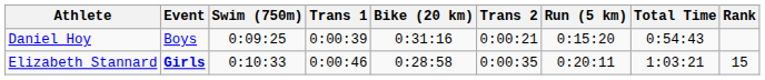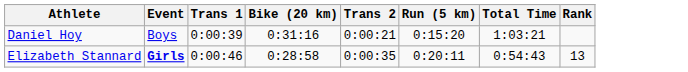 <table class="wikitable" style="font-size:90%;">
 <tr>
 <th>Athlete</th>
 <th>Event</th>
-<th>Swim (750m)</th>
 <th>Trans 1</th>
 <th>Bike (20 km)</th>
 <th>Trans 2</th>
 <th>Run (5 km)</th>
 <th>Total Time</th>
 <th>Rank</th>
 </tr>
 <tr align=center>
 <td align=left><a href='#'>Daniel Hoy</a></td>
 <td align=left><a href='#'>Boys</a></td>
-<td>0:09:25</td>
 <td>0:00:39</td>
 <td>0:31:16</td>
 <td>0:00:21</td>
 <td>0:15:20</td>
-<td>0:54:43</td>
+<td>1:03:21</td>
 <td></td>
 </tr>
 <tr align=center>
 <td align=left><a href='#'>Elizabeth Stannard</a></td>
 <td align=left><strong><a href='#'>Girls</a></strong></td>
-<td>0:10:33</td>
 <td>0:00:46</td>
 <td>0:28:58</td>
 <td>0:00:35</td>
 <td>0:20:11</td>
-<td>1:03:21</td>
-<td>15</td>
+<td>0:54:43</td>
+<td>13</td>
 </tr>
 </table>
